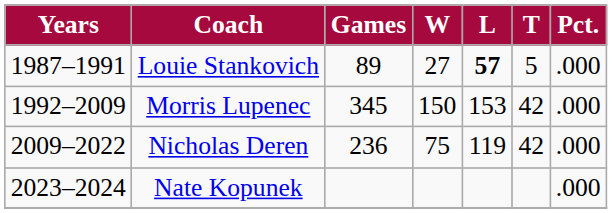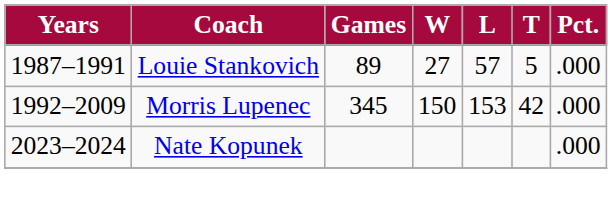 <table class="wikitable" style="text-align:center">
 <tr>
 <th style="background:#A6093D; color:White;">Years</th>
 <th style="background:#A6093D; color:White;">Coach</th>
 <th style="background:#A6093D; color:White;">Games</th>
 <th style="background:#A6093D; color:White;">W</th>
 <th style="background:#A6093D; color:White;">L</th>
 <th style="background:#A6093D; color:White;">T</th>
 <th style="background:#A6093D; color:White;">Pct.</th>
 </tr>
 <tr>
 <td>1987–1991</td>
 <td><a href='#'>Louie Stankovich</a></td>
 <td>89</td>
 <td>27</td>
-<td><strong>57</strong></td>
+<td>57</td>
 <td>5</td>
 <td>.000</td>
 </tr>
 <tr>
 <td>1992–2009</td>
 <td><a href='#'>Morris Lupenec</a></td>
 <td>345</td>
 <td>150</td>
 <td>153</td>
-<td>42</td>
-<td>.000</td>
-</tr>
-<tr>
-<td>2009–2022</td>
-<td><a href='#'>Nicholas Deren</a></td>
-<td>236</td>
-<td>75</td>
-<td>119</td>
 <td>42</td>
 <td>.000</td>
 </tr>
 <tr>
 <td>2023–2024</td>
 <td><a href='#'>Nate Kopunek</a></td>
 <td></td>
 <td></td>
 <td></td>
 <td></td>
 <td>.000</td>
 </tr>
 <tr>
 </tr>
 </table>
